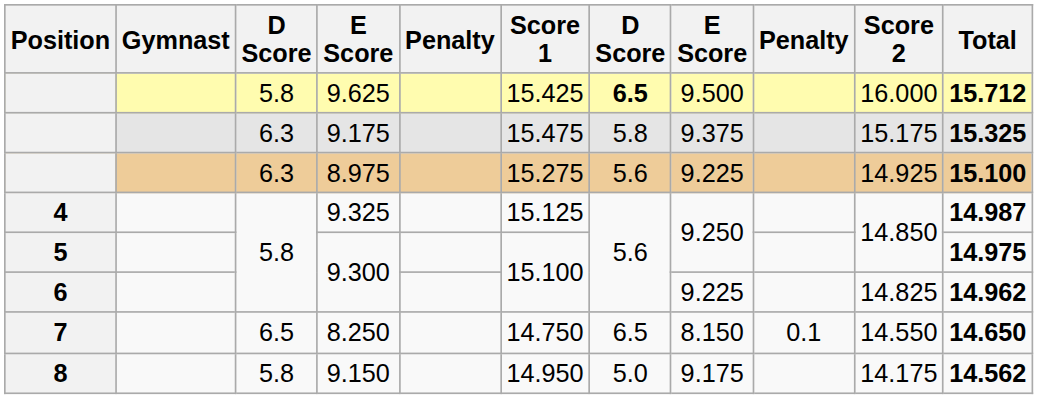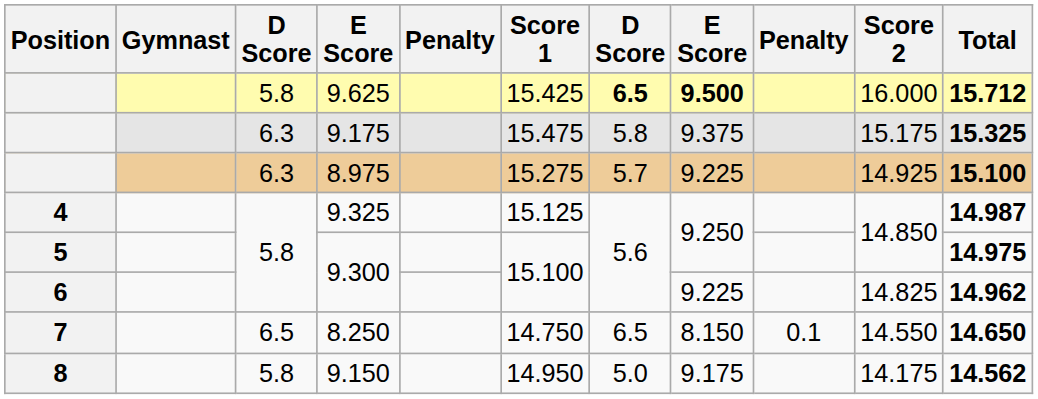 <table class="wikitable sortable" style="text-align:center; font-size:95%">
 <tr>
 <th scope=col>Position</th>
 <th scope=col width="210">Gymnast</th>
 <th scope=col>D Score</th>
 <th scope=col>E Score</th>
 <th scope=col>Penalty</th>
 <th scope=col>Score 1</th>
 <th scope=col>D Score</th>
 <th scope=col>E Score</th>
 <th scope=col>Penalty</th>
 <th scope=col>Score 2</th>
 <th scope=col>Total</th>
 </tr>
 <tr bgcolor=fffcaf>
 <th scope=row></th>
 <td align="left"></td>
 <td>5.8</td>
 <td>9.625</td>
 <td></td>
 <td>15.425</td>
 <td><strong>6.5</strong></td>
-<td>9.500</td>
+<td><strong>9.500</strong></td>
 <td></td>
 <td>16.000</td>
 <td><strong>15.712</strong></td>
 </tr>
 <tr bgcolor=e5e5e5>
 <th scope=row></th>
 <td align="left"></td>
 <td>6.3</td>
 <td>9.175</td>
 <td></td>
 <td>15.475</td>
 <td>5.8</td>
 <td>9.375</td>
 <td></td>
 <td>15.175</td>
 <td><strong>15.325</strong></td>
 </tr>
 <tr bgcolor=eecc99>
 <th scope=row></th>
 <td align="left"></td>
 <td>6.3</td>
 <td>8.975</td>
 <td></td>
 <td>15.275</td>
-<td>5.6</td>
+<td>5.7</td>
 <td>9.225</td>
 <td></td>
 <td>14.925</td>
 <td><strong>15.100</strong></td>
 </tr>
 <tr>
 <th scope=row>4</th>
 <td align="left"></td>
 <td rowspan=3>5.8</td>
 <td>9.325</td>
 <td></td>
 <td>15.125</td>
 <td rowspan=3>5.6</td>
 <td rowspan=2>9.250</td>
 <td></td>
 <td rowspan=2>14.850</td>
 <td><strong>14.987</strong></td>
 </tr>
 <tr>
 <th scope=row>5</th>
 <td align="left"></td>
 <td rowspan=2>9.300</td>
 <td></td>
 <td rowspan=2>15.100</td>
 <td></td>
 <td><strong>14.975</strong></td>
 </tr>
 <tr>
 <th scope=row>6</th>
 <td align="left"></td>
 <td></td>
 <td>9.225</td>
 <td></td>
 <td>14.825</td>
 <td><strong>14.962</strong></td>
 </tr>
 <tr>
 <th scope=row>7</th>
 <td align="left"></td>
 <td>6.5</td>
 <td>8.250</td>
 <td></td>
 <td>14.750</td>
 <td>6.5</td>
 <td>8.150</td>
 <td>0.1</td>
 <td>14.550</td>
 <td><strong>14.650</strong></td>
 </tr>
 <tr>
 <th scope=row>8</th>
 <td align="left"></td>
 <td>5.8</td>
 <td>9.150</td>
 <td></td>
 <td>14.950</td>
 <td>5.0</td>
 <td>9.175</td>
 <td></td>
 <td>14.175</td>
 <td><strong>14.562</strong></td>
 </tr>
 </table>
